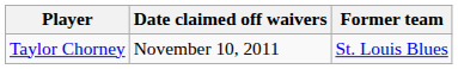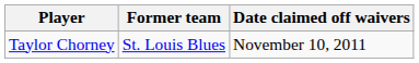 <table class="wikitable">
 <tr>
 <th>Player</th>
+<th>Former team</th>
 <th>Date claimed off waivers</th>
-<th>Former team</th>
 </tr>
 <tr>
 <td><a href='#'>Taylor Chorney</a></td>
+<td><a href='#'>St. Louis Blues</a></td>
 <td>November 10, 2011</td>
-<td><a href='#'>St. Louis Blues</a></td>
 </tr>
 </table>
